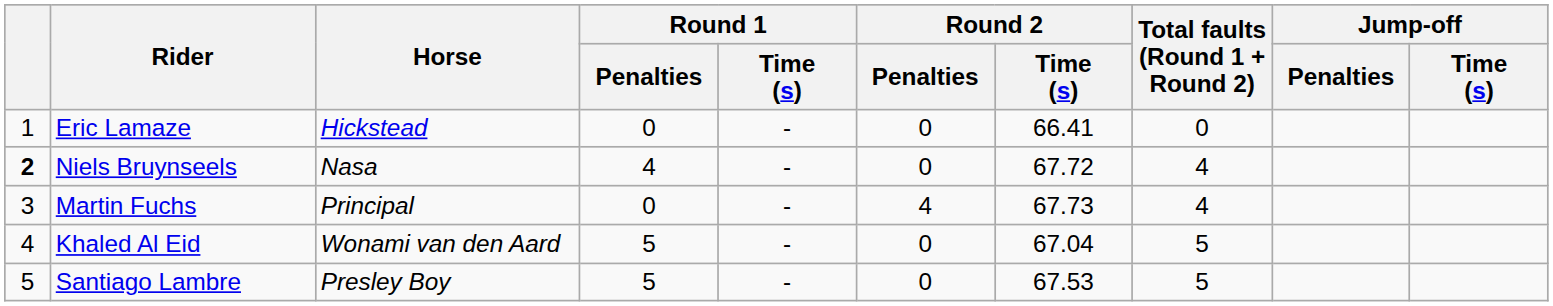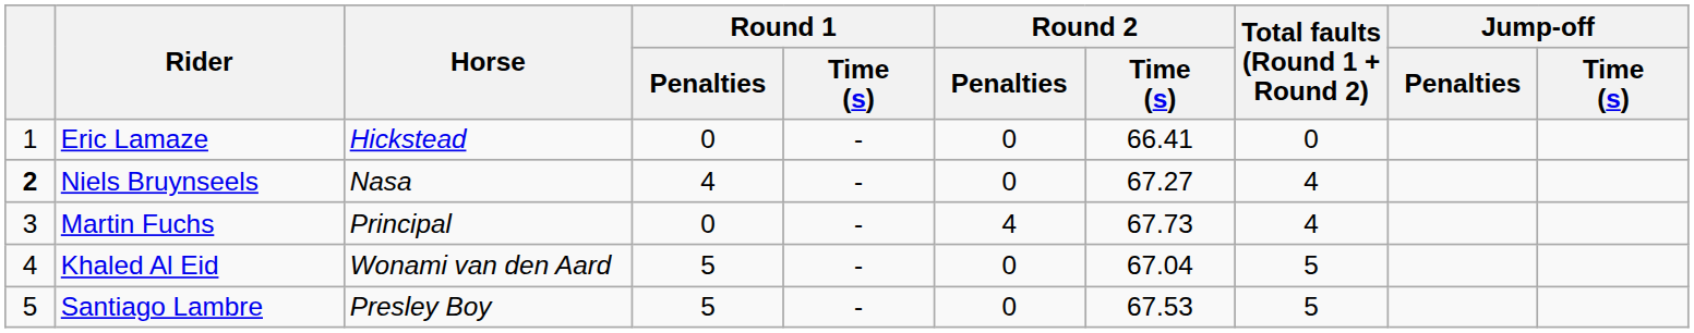 <table class="wikitable" style="font-size: 90%">
 <tr>
 <th rowspan=2 width=20></th>
 <th rowspan=2 width=150>Rider</th>
 <th rowspan=2 width=150>Horse</th>
 <th colspan=2>Round 1</th>
 <th colspan=2>Round 2</th>
 <th rowspan=2>Total faults<br>(Round 1 +<br>Round 2)</th>
 <th colspan=2>Jump-off</th>
 </tr>
 <tr>
 <th width=75>Penalties</th>
 <th width=75>Time<br>(<a href='#'>s</a>)</th>
 <th width=75>Penalties</th>
 <th width=75>Time<br>(<a href='#'>s</a>)</th>
 <th width=75>Penalties</th>
 <th width=75>Time<br>(<a href='#'>s</a>)</th>
 </tr>
 <tr>
 <td align=center>1</td>
 <td> <a href='#'>Eric Lamaze</a></td>
 <td><em><a href='#'>Hickstead</a></em></td>
 <td align=center>0</td>
 <td align=center>-</td>
 <td align=center>0</td>
 <td align=center>66.41</td>
 <td align=center>0</td>
 <td align=center></td>
 <td align=center></td>
 </tr>
 <tr>
 <td align=center><strong>2</strong></td>
 <td> <a href='#'>Niels Bruynseels</a></td>
 <td><em>Nasa</em></td>
 <td align=center>4</td>
 <td align=center>-</td>
 <td align=center>0</td>
-<td align=center>67.72</td>
+<td align=center>67.27</td>
 <td align=center>4</td>
 <td align=center></td>
 <td align=center></td>
 </tr>
 <tr>
 <td align=center>3</td>
 <td> <a href='#'>Martin Fuchs</a></td>
 <td><em>Principal</em></td>
 <td align=center>0</td>
 <td align=center>-</td>
 <td align=center>4</td>
 <td align=center>67.73</td>
 <td align=center>4</td>
 <td align=center></td>
 <td align=center></td>
 </tr>
 <tr>
 <td align=center>4</td>
 <td> <a href='#'>Khaled Al Eid</a></td>
 <td><em>Wonami van den Aard</em></td>
 <td align=center>5</td>
 <td align=center>-</td>
 <td align=center>0</td>
 <td align=center>67.04</td>
 <td align=center>5</td>
 <td align=center></td>
 <td align=center></td>
 </tr>
 <tr>
 <td align=center>5</td>
 <td> <a href='#'>Santiago Lambre</a></td>
 <td><em>Presley Boy</em></td>
 <td align=center>5</td>
 <td align=center>-</td>
 <td align=center>0</td>
 <td align=center>67.53</td>
 <td align=center>5</td>
 <td align=center></td>
 <td align=center></td>
 </tr>
 </table>
